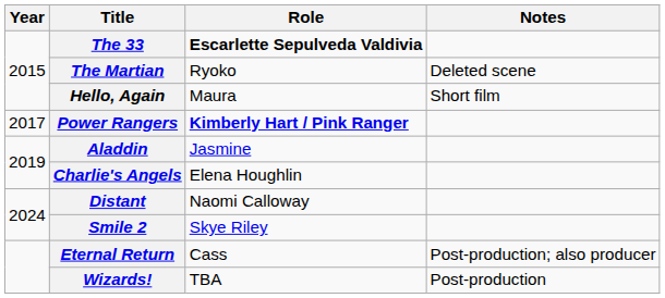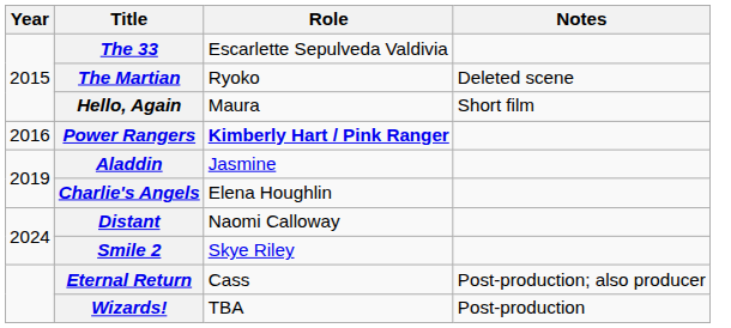 <table class="wikitable plainrowheaders sortable">
 <tr>
 <th scope="col">Year</th>
 <th scope="col">Title</th>
 <th scope="col">Role</th>
 <th class="unsortable">Notes</th>
 </tr>
 <tr>
 <td rowspan=3>2015</td>
 <th scope="row"><em><a href='#'>The 33</a></em></th>
-<td><strong>Escarlette Sepulveda Valdivia</strong></td>
+<td>Escarlette Sepulveda Valdivia</td>
 <td></td>
 </tr>
 <tr>
 <th scope="row"><em><a href='#'>The Martian</a></em></th>
 <td>Ryoko</td>
 <td>Deleted scene</td>
 </tr>
 <tr>
 <th scope="row"><em>Hello, Again</em></th>
 <td>Maura</td>
 <td>Short film</td>
 </tr>
 <tr>
-<td>2017</td>
+<td>2016</td>
 <th scope="row"><em><a href='#'>Power Rangers</a></em></th>
 <td><strong><a href='#'>Kimberly Hart / Pink Ranger</a></strong></td>
 <td></td>
 </tr>
 <tr>
 <td rowspan=2>2019</td>
 <th scope="row"><em><a href='#'>Aladdin</a></em></th>
 <td><a href='#'>Jasmine</a></td>
 <td></td>
 </tr>
 <tr>
 <th scope="row"><em><a href='#'>Charlie's Angels</a></em></th>
 <td>Elena Houghlin</td>
 <td></td>
 </tr>
 <tr>
 <td rowspan=2>2024</td>
 <th scope="row"><em><a href='#'>Distant</a></em></th>
 <td>Naomi Calloway</td>
 <td></td>
 </tr>
 <tr>
 <th scope="row"><em><a href='#'>Smile 2</a></em></th>
 <td><a href='#'>Skye Riley</a></td>
 <td></td>
 </tr>
 <tr>
 <td rowspan=2></td>
 <th scope="row"><em><a href='#'>Eternal Return</a></em></th>
 <td>Cass</td>
 <td>Post-production; also producer</td>
 </tr>
 <tr>
 <th scope="row"><em><a href='#'>Wizards!</a></em></th>
 <td>TBA</td>
 <td>Post-production</td>
 </tr>
 </table>
